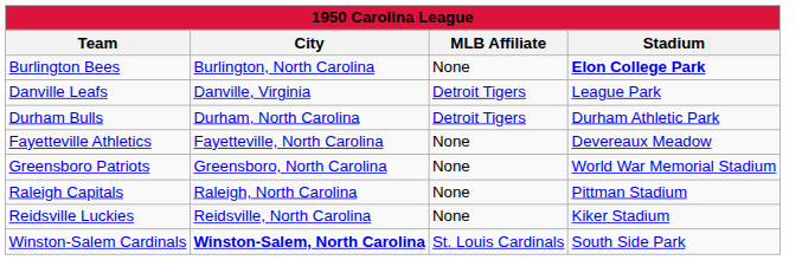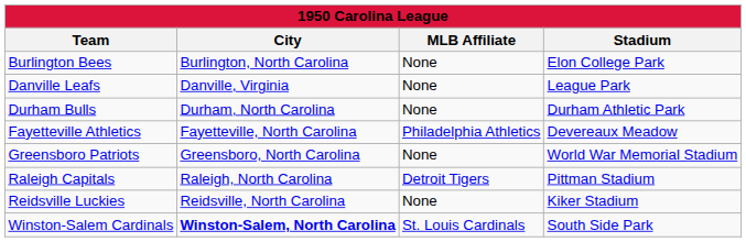 <table class="wikitable" style="width:auto">
 <tr>
 <td bgcolor="#DC143C" align="center" colspan="7"><strong><span>1950 Carolina League</span></strong></td>
 </tr>
 <tr>
 <th>Team</th>
 <th>City</th>
 <th>MLB Affiliate</th>
 <th>Stadium</th>
 </tr>
 <tr>
 <td><a href='#'>Burlington Bees</a></td>
 <td><a href='#'>Burlington, North Carolina</a></td>
 <td>None</td>
-<td><strong><a href='#'>Elon College Park</a></strong></td>
+<td><a href='#'>Elon College Park</a></td>
 </tr>
 <tr>
 <td><a href='#'>Danville Leafs</a></td>
 <td><a href='#'>Danville, Virginia</a></td>
-<td><a href='#'>Detroit Tigers</a></td>
+<td>None</td>
 <td><a href='#'>League Park</a></td>
 </tr>
 <tr>
 <td><a href='#'>Durham Bulls</a></td>
 <td><a href='#'>Durham, North Carolina</a></td>
-<td><a href='#'>Detroit Tigers</a></td>
+<td>None</td>
 <td><a href='#'>Durham Athletic Park</a></td>
 </tr>
 <tr>
 <td><a href='#'>Fayetteville Athletics</a></td>
 <td><a href='#'>Fayetteville, North Carolina</a></td>
-<td>None</td>
+<td><a href='#'>Philadelphia Athletics</a></td>
 <td><a href='#'>Devereaux Meadow</a></td>
 </tr>
 <tr>
 <td><a href='#'>Greensboro Patriots</a></td>
 <td><a href='#'>Greensboro, North Carolina</a></td>
 <td>None</td>
 <td><a href='#'>World War Memorial Stadium</a></td>
 </tr>
 <tr>
 <td><a href='#'>Raleigh Capitals</a></td>
 <td><a href='#'>Raleigh, North Carolina</a></td>
-<td>None</td>
+<td><a href='#'>Detroit Tigers</a></td>
 <td><a href='#'>Pittman Stadium</a></td>
 </tr>
 <tr>
 <td><a href='#'>Reidsville Luckies</a></td>
 <td><a href='#'>Reidsville, North Carolina</a></td>
 <td>None</td>
 <td><a href='#'>Kiker Stadium</a></td>
 </tr>
 <tr>
 <td><a href='#'>Winston-Salem Cardinals</a></td>
 <td><strong><a href='#'>Winston-Salem, North Carolina</a></strong></td>
 <td><a href='#'>St. Louis Cardinals</a></td>
 <td><a href='#'>South Side Park</a></td>
 </tr>
 </table>
